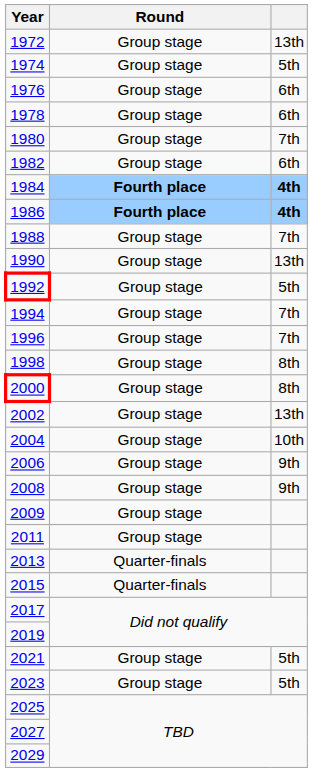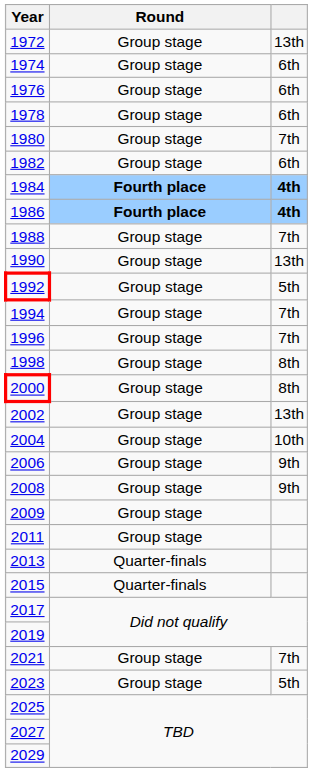 <table class="wikitable" style="text-align: center; font-size:90%">
 <tr>
 <th>Year</th>
 <th style="width:200px">Round</th>
 <th></th>
 </tr>
 <tr>
 <td><a href='#'>1972</a></td>
 <td>Group stage</td>
 <td>13th</td>
 </tr>
 <tr>
 <td><a href='#'>1974</a></td>
 <td>Group stage</td>
-<td>5th</td>
+<td>6th</td>
 </tr>
 <tr>
 <td><a href='#'>1976</a></td>
 <td>Group stage</td>
 <td>6th</td>
 </tr>
 <tr>
 <td><a href='#'>1978</a></td>
 <td>Group stage</td>
 <td>6th</td>
 </tr>
 <tr>
 <td><a href='#'>1980</a></td>
 <td>Group stage</td>
 <td>7th</td>
 </tr>
 <tr>
 <td><a href='#'>1982</a></td>
 <td>Group stage</td>
 <td>6th</td>
 </tr>
 <tr>
 <td><a href='#'>1984</a></td>
 <td bgcolor="9acdff"><strong>Fourth place</strong></td>
 <td bgcolor="9acdff"><strong>4th</strong></td>
 </tr>
 <tr>
 <td><a href='#'>1986</a></td>
 <td bgcolor="9acdff"><strong>Fourth place</strong></td>
 <td bgcolor="9acdff"><strong>4th</strong></td>
 </tr>
 <tr>
 <td><a href='#'>1988</a></td>
 <td>Group stage</td>
 <td>7th</td>
 </tr>
 <tr>
 <td><a href='#'>1990</a></td>
 <td>Group stage</td>
 <td>13th</td>
 </tr>
 <tr>
 <td style="border: 3px solid red"><a href='#'>1992</a></td>
 <td>Group stage</td>
 <td>5th</td>
 </tr>
 <tr>
 <td><a href='#'>1994</a></td>
 <td>Group stage</td>
 <td>7th</td>
 </tr>
 <tr>
 <td><a href='#'>1996</a></td>
 <td>Group stage</td>
 <td>7th</td>
 </tr>
 <tr>
 <td><a href='#'>1998</a></td>
 <td>Group stage</td>
 <td>8th</td>
 </tr>
 <tr>
 <td style="border: 3px solid red"><a href='#'>2000</a></td>
 <td>Group stage</td>
 <td>8th</td>
 </tr>
 <tr>
 <td><a href='#'>2002</a></td>
 <td>Group stage</td>
 <td>13th</td>
 </tr>
 <tr>
 <td><a href='#'>2004</a></td>
 <td>Group stage</td>
 <td>10th</td>
 </tr>
 <tr>
 <td><a href='#'>2006</a></td>
 <td>Group stage</td>
 <td>9th</td>
 </tr>
 <tr>
 <td><a href='#'>2008</a></td>
 <td>Group stage</td>
 <td>9th</td>
 </tr>
 <tr>
 <td><a href='#'>2009</a></td>
 <td>Group stage</td>
 <td></td>
 </tr>
 <tr>
 <td><a href='#'>2011</a></td>
 <td>Group stage</td>
 <td></td>
 </tr>
 <tr>
 <td><a href='#'>2013</a></td>
 <td>Quarter-finals</td>
 <td></td>
 </tr>
 <tr>
 <td><a href='#'>2015</a></td>
 <td>Quarter-finals</td>
 <td></td>
 </tr>
 <tr>
 <td><a href='#'>2017</a></td>
 <td colspan="2" rowspan="2"><em>Did not qualify</em></td>
 </tr>
 <tr>
 <td><a href='#'>2019</a></td>
 </tr>
 <tr>
 <td><a href='#'>2021</a></td>
 <td>Group stage</td>
-<td>5th</td>
+<td>7th</td>
 </tr>
 <tr>
 <td><a href='#'>2023</a></td>
 <td>Group stage</td>
 <td>5th</td>
 </tr>
 <tr>
 <td><a href='#'>2025</a></td>
 <td colspan="2" rowspan="3"><em>TBD</em></td>
 </tr>
 <tr>
 <td><a href='#'>2027</a></td>
 </tr>
 <tr>
 <td><a href='#'>2029</a></td>
 </tr>
 </table>
